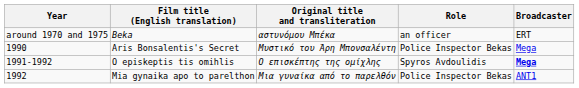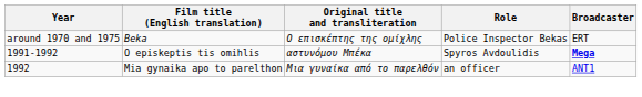 <table class="wikitable">
 <tr>
 <th>Year</th>
 <th>Film title<br>(English translation)</th>
 <th>Original title<br>and transliteration</th>
 <th>Role</th>
 <th>Broadcaster</th>
 </tr>
 <tr>
 <td>around 1970 and 1975</td>
 <td><em>Beka</em></td>
-<td><em>αστυνόμου Μπέκα</em></td>
-<td>an officer</td>
+<td><em>Ο επισκέπτης της ομίχλης</em></td>
+<td>Police Inspector Bekas</td>
 <td>ERT</td>
-</tr>
-<tr>
-<td>1990</td>
-<td>Aris Bonsalentis's Secret</td>
-<td><em>Μυστικό του Άρη Μπονσαλέντη</em></td>
-<td>Police Inspector Bekas</td>
-<td><a href='#'>Mega</a></td>
 </tr>
 <tr>
 <td>1991-1992</td>
 <td>O episkeptis tis omihlis</td>
-<td><em>Ο επισκέπτης της ομίχλης</em></td>
+<td><em>αστυνόμου Μπέκα</em></td>
 <td>Spyros Avdoulidis</td>
 <td><strong><a href='#'>Mega</a></strong></td>
 </tr>
 <tr>
 <td>1992</td>
 <td>Mia gynaika apo to parelthon</td>
 <td><em>Μια γυναίκα από το παρελθόν</em></td>
-<td>Police Inspector Bekas</td>
+<td>an officer</td>
 <td><a href='#'>ANT1</a></td>
 </tr>
 </table>
